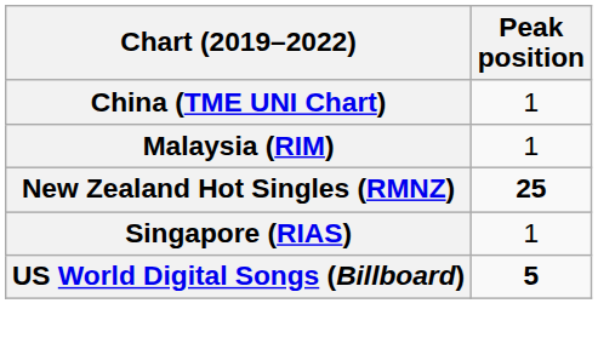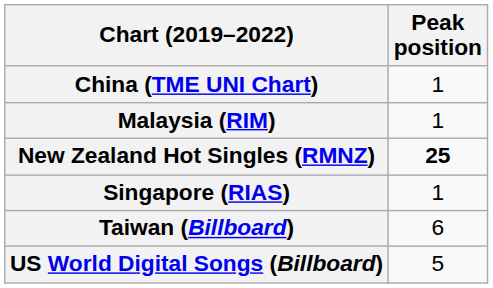 <table class="wikitable sortable plainrowheaders" style="text-align:center">
 <tr>
 <th scope="col">Chart (2019–2022)</th>
 <th scope="col">Peak<br>position</th>
 </tr>
 <tr>
 <th scope="row">China (<a href='#'>TME UNI Chart</a>)</th>
 <td>1</td>
 </tr>
 <tr>
 <th scope="row">Malaysia (<a href='#'>RIM</a>)</th>
 <td>1</td>
 </tr>
 <tr>
 <th scope="row">New Zealand Hot Singles (<a href='#'>RMNZ</a>)</th>
 <td><strong>25</strong></td>
 </tr>
 <tr>
 <th scope="row">Singapore (<a href='#'>RIAS</a>)</th>
 <td>1</td>
 </tr>
 <tr>
+<th scope="row">Taiwan (<a href='#'><em>Billboard</em></a>)</th>
+<td>6</td>
+</tr>
+<tr>
 <th scope="row">US <a href='#'>World Digital Songs</a> (<em>Billboard</em>)</th>
-<td><strong>5</strong></td>
+<td>5</td>
 </tr>
 </table>
